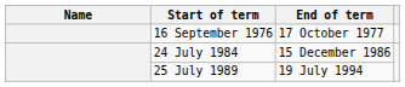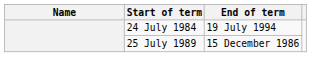 <table class="wikitable sortable">
 <tr>
 <th scope="col" style=width:12em>Name</th>
 <th scope="col">Start of term</th>
 <th scope="col">End of term</th>
 <th scope="col" class="unsortable"></th>
 </tr>
 <tr>
-<th scope="row"></th>
-<td>16 September 1976</td>
-<td>17 October 1977</td>
-<td></td>
-</tr>
-<tr>
 <th scope="rowgroup" rowspan="2"></th>
 <td>24 July 1984</td>
-<td>15 December 1986</td>
+<td>19 July 1994</td>
 <td rowspan="2"></td>
 </tr>
 <tr>
 <td>25 July 1989</td>
-<td>19 July 1994</td>
+<td>15 December 1986</td>
 </tr>
 </table>
